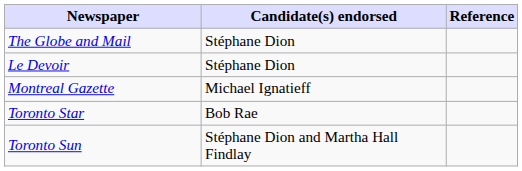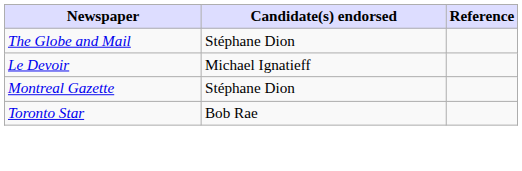 <table class="wikitable">
 <tr>
 <th style="background:#ddf; width:200px;">Newspaper</th>
 <th style="background:#ddf; width:250px;">Candidate(s) endorsed</th>
 <th style="background:#ddf; width:50px;">Reference</th>
 </tr>
 <tr>
 <td><em><a href='#'>The Globe and Mail</a></em></td>
 <td>Stéphane Dion</td>
 <td></td>
 </tr>
 <tr>
 <td><em><a href='#'>Le Devoir</a></em></td>
-<td>Stéphane Dion</td>
+<td>Michael Ignatieff</td>
 <td></td>
 </tr>
 <tr>
 <td><em><a href='#'>Montreal Gazette</a></em></td>
-<td>Michael Ignatieff</td>
+<td>Stéphane Dion</td>
 <td></td>
 </tr>
 <tr>
 <td><em><a href='#'>Toronto Star</a></em></td>
 <td>Bob Rae</td>
 <td><br></td>
 </tr>
-<tr>
-<td><em><a href='#'>Toronto Sun</a></em></td>
-<td>Stéphane Dion and Martha Hall Findlay</td>
-<td></td>
-</tr>
 </table>
